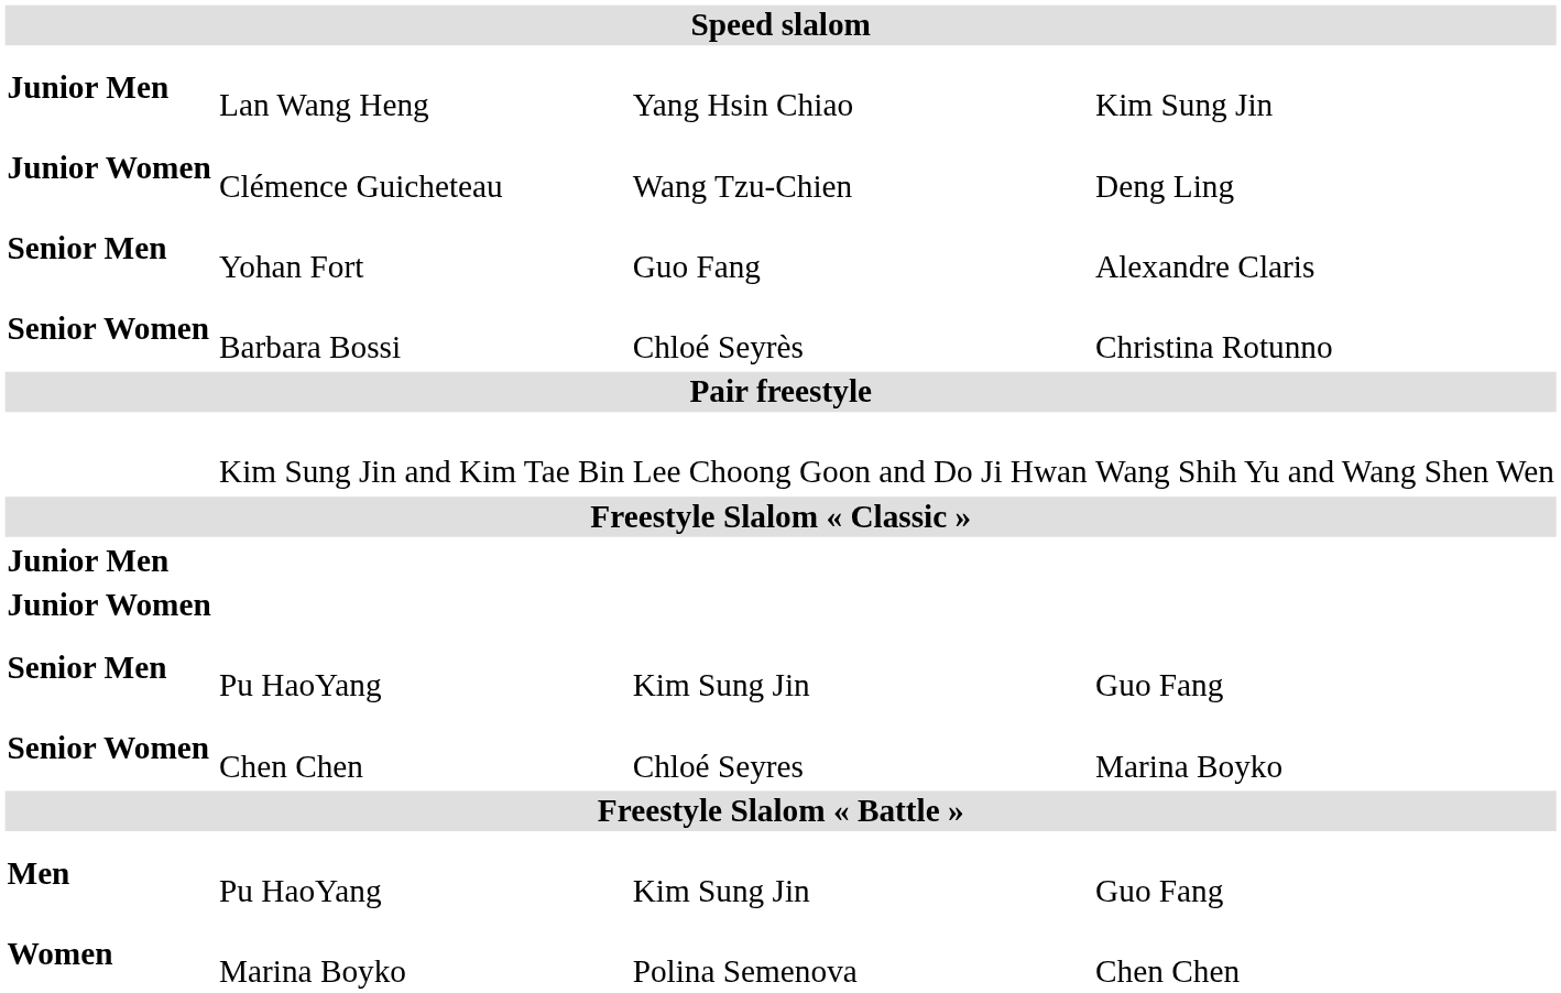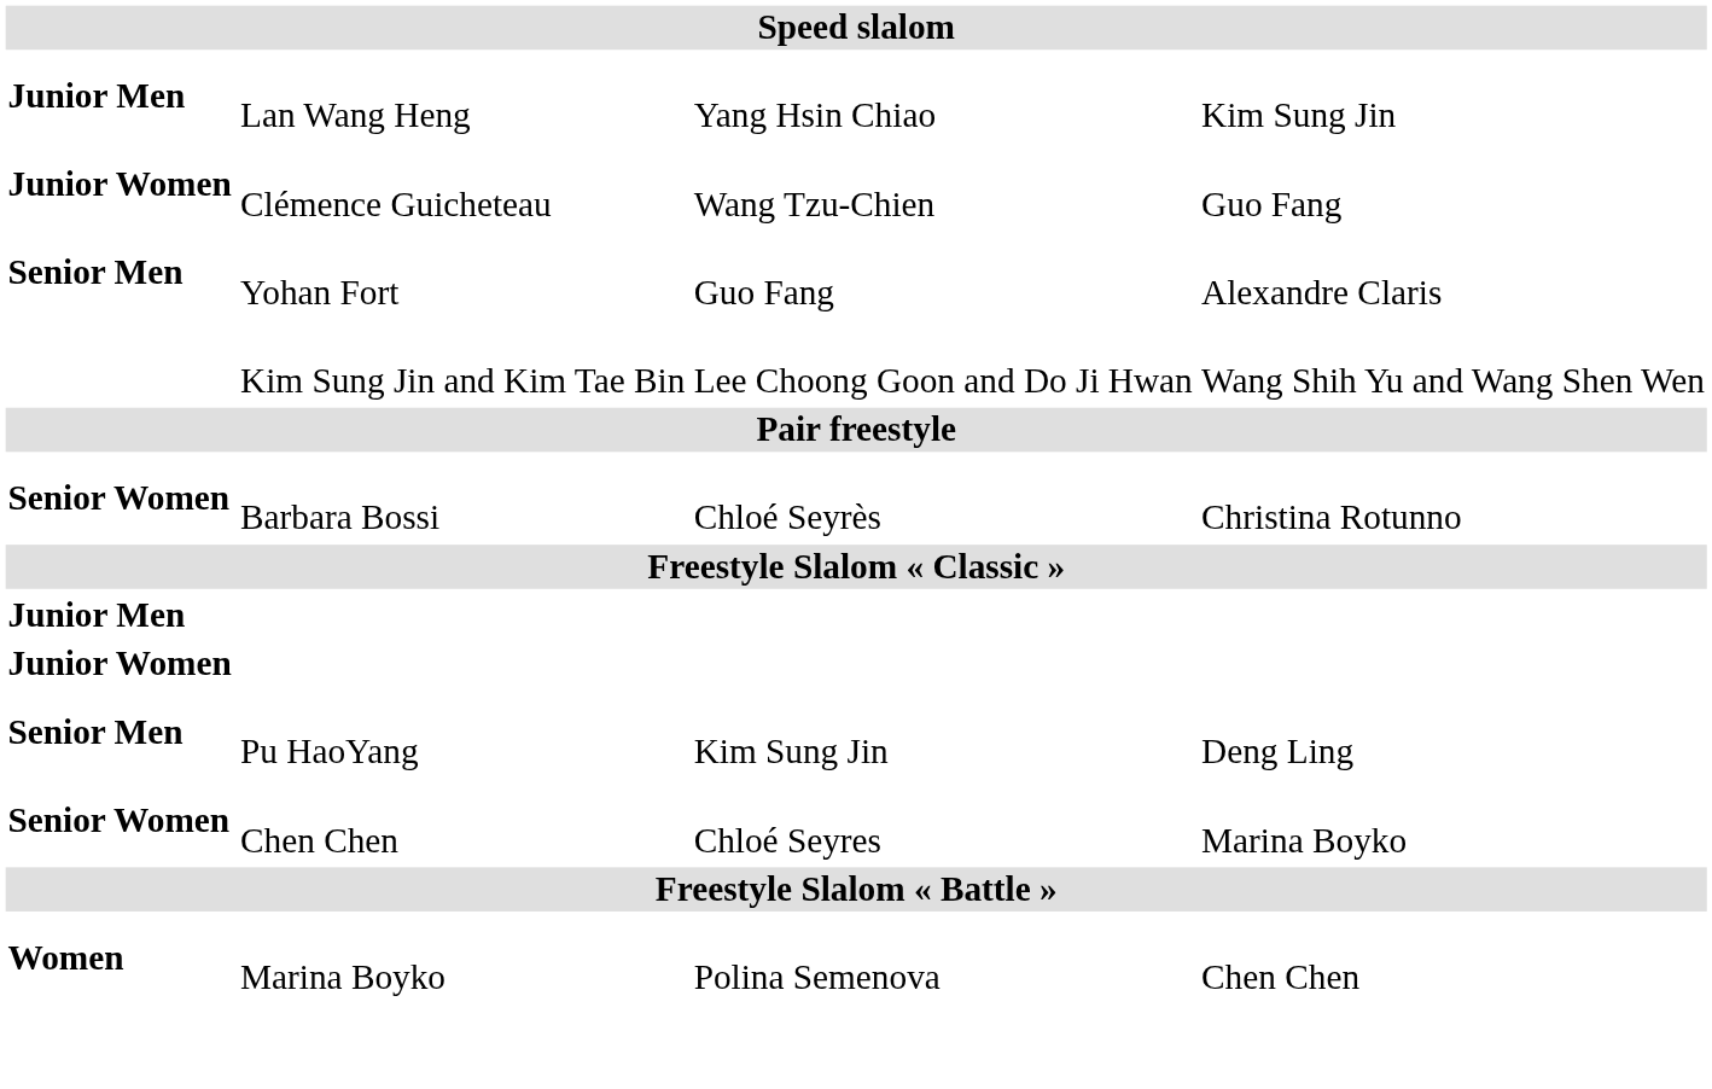 <table>
 <tr bgcolor="DFDFDF">
 <td colspan="4" align="center"><strong>Speed slalom</strong></td>
 </tr>
 <tr>
 <th scope=row style="text-align:left">Junior Men</th>
 <td><br>Lan Wang Heng</td>
 <td><br>Yang Hsin Chiao</td>
 <td><br>Kim Sung Jin</td>
 </tr>
 <tr>
 <th scope=row style="text-align:left">Junior Women</th>
 <td><br>Clémence Guicheteau</td>
 <td><br>Wang Tzu-Chien</td>
-<td><br>Deng Ling</td>
+<td><br>Guo Fang</td>
 </tr>
 <tr>
 <th scope=row style="text-align:left">Senior Men</th>
 <td><br>Yohan Fort</td>
 <td><br>Guo Fang</td>
 <td><br>Alexandre Claris</td>
 </tr>
 <tr>
-<th scope=row style="text-align:left">Senior Women</th>
-<td><br>Barbara Bossi</td>
-<td><br>Chloé Seyrès</td>
-<td><br>Christina Rotunno</td>
+<th scope=row style="text-align:left"></th>
+<td><br>Kim Sung Jin and Kim Tae Bin</td>
+<td><br>Lee Choong Goon and Do Ji Hwan</td>
+<td><br>Wang Shih Yu and Wang Shen Wen</td>
 </tr>
 <tr bgcolor="DFDFDF">
 <td colspan="4" align="center"><strong>Pair freestyle</strong></td>
 </tr>
 <tr>
-<th scope=row style="text-align:left"></th>
-<td><br>Kim Sung Jin and Kim Tae Bin</td>
-<td><br>Lee Choong Goon and Do Ji Hwan</td>
-<td><br>Wang Shih Yu and Wang Shen Wen</td>
+<th scope=row style="text-align:left">Senior Women</th>
+<td><br>Barbara Bossi</td>
+<td><br>Chloé Seyrès</td>
+<td><br>Christina Rotunno</td>
 </tr>
 <tr bgcolor="DFDFDF">
 <td colspan="4" align="center"><strong>Freestyle Slalom « Classic »</strong></td>
 </tr>
 <tr>
 <th scope=row style="text-align:left">Junior Men</th>
 <td><br></td>
 <td><br></td>
 <td><br></td>
 </tr>
 <tr>
 <th scope=row style="text-align:left">Junior Women</th>
 <td><br></td>
 <td><br></td>
 <td><br></td>
 </tr>
 <tr>
 <th scope=row style="text-align:left">Senior Men</th>
 <td><br>Pu HaoYang</td>
 <td><br>Kim Sung Jin</td>
-<td><br>Guo Fang</td>
+<td><br>Deng Ling</td>
 </tr>
 <tr>
 <th scope=row style="text-align:left">Senior Women</th>
 <td><br>Chen Chen</td>
 <td><br>Chloé Seyres</td>
 <td><br>Marina Boyko</td>
 </tr>
 <tr bgcolor="DFDFDF">
 <td colspan="4" align="center"><strong>Freestyle Slalom « Battle »</strong></td>
 </tr>
 <tr>
-<th scope=row style="text-align:left">Men</th>
-<td><br>Pu HaoYang</td>
-<td><br>Kim Sung Jin</td>
-<td><br>Guo Fang</td>
-</tr>
-<tr>
 <th scope=row style="text-align:left">Women</th>
 <td><br>Marina Boyko</td>
 <td><br>Polina Semenova</td>
 <td><br>Chen Chen</td>
 </tr>
 </table>
